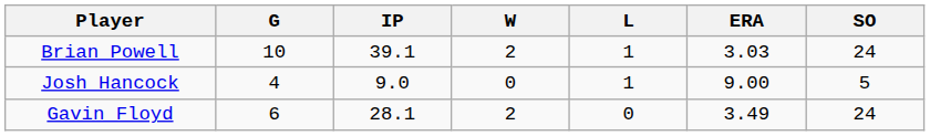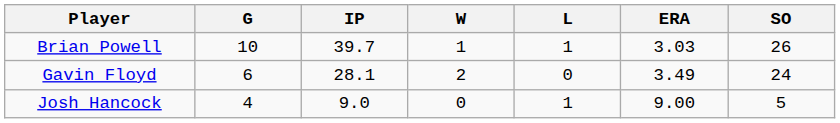 <table class="wikitable sortable">
 <tr>
 <th bgcolor="#DDDDFF" width="16%">Player</th>
 <th bgcolor="#DDDDFF" width="9%">G</th>
 <th bgcolor="#DDDDFF" width="9%">IP</th>
 <th bgcolor="#DDDDFF" width="9%">W</th>
 <th bgcolor="#DDDDFF" width="9%">L</th>
 <th bgcolor="#DDDDFF" width="9%">ERA</th>
 <th bgcolor="#DDDDFF" width="9%">SO</th>
 </tr>
 <tr align=center>
 <td><a href='#'>Brian Powell</a></td>
 <td>10</td>
-<td>39.1</td>
-<td>2</td>
+<td>39.7</td>
+<td>1</td>
 <td>1</td>
 <td>3.03</td>
+<td>26</td>
+</tr>
+<tr align=center>
+<td><a href='#'>Gavin Floyd</a></td>
+<td>6</td>
+<td>28.1</td>
+<td>2</td>
+<td>0</td>
+<td>3.49</td>
 <td>24</td>
 </tr>
 <tr align=center>
 <td><a href='#'>Josh Hancock</a></td>
 <td>4</td>
 <td>9.0</td>
 <td>0</td>
 <td>1</td>
 <td>9.00</td>
 <td>5</td>
 </tr>
-<tr align=center>
-<td><a href='#'>Gavin Floyd</a></td>
-<td>6</td>
-<td>28.1</td>
-<td>2</td>
-<td>0</td>
-<td>3.49</td>
-<td>24</td>
-</tr>
 </table>
